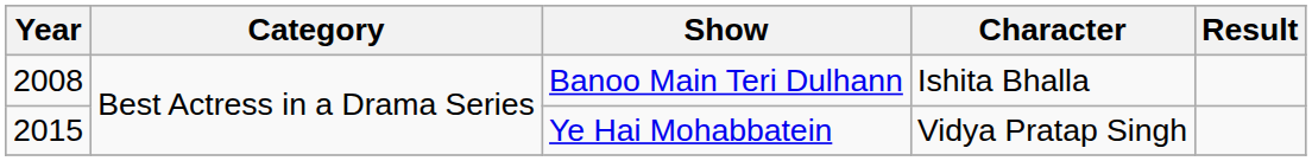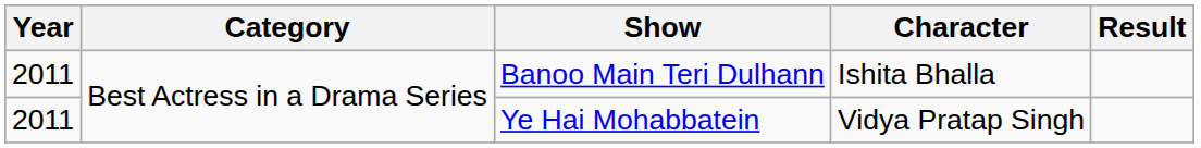 <table class="wikitable sortable">
 <tr>
 <th>Year</th>
 <th>Category</th>
 <th>Show</th>
 <th>Character</th>
 <th>Result</th>
 </tr>
 <tr>
-<td>2008</td>
+<td>2011</td>
 <td rowspan=2>Best Actress in a Drama Series</td>
 <td><a href='#'>Banoo Main Teri Dulhann</a></td>
 <td>Ishita Bhalla</td>
 <td></td>
 </tr>
 <tr>
-<td>2015</td>
+<td>2011</td>
 <td><a href='#'>Ye Hai Mohabbatein</a></td>
 <td>Vidya Pratap Singh</td>
 <td></td>
 </tr>
 </table>
